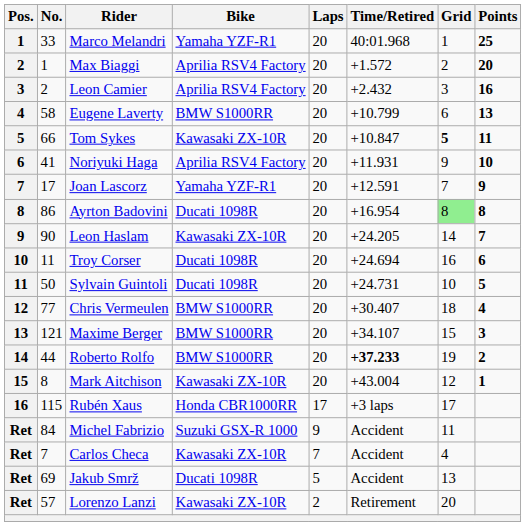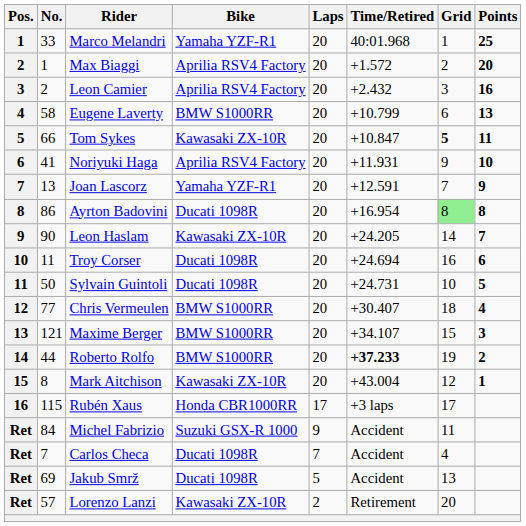 <table class="wikitable" style="font-size: 95%;">
 <tr>
 <th>Pos.</th>
 <th>No.</th>
 <th>Rider</th>
 <th>Bike</th>
 <th>Laps</th>
 <th>Time/Retired</th>
 <th>Grid</th>
 <th>Points</th>
 </tr>
 <tr>
 <th>1</th>
 <td>33</td>
 <td> <a href='#'>Marco Melandri</a></td>
 <td><a href='#'>Yamaha YZF-R1</a></td>
 <td>20</td>
 <td>40:01.968</td>
 <td>1</td>
 <td><strong>25</strong></td>
 </tr>
 <tr>
 <th>2</th>
 <td>1</td>
 <td> <a href='#'>Max Biaggi</a></td>
 <td><a href='#'>Aprilia RSV4 Factory</a></td>
 <td>20</td>
 <td>+1.572</td>
 <td>2</td>
 <td><strong>20</strong></td>
 </tr>
 <tr>
 <th>3</th>
 <td>2</td>
 <td> <a href='#'>Leon Camier</a></td>
 <td><a href='#'>Aprilia RSV4 Factory</a></td>
 <td>20</td>
 <td>+2.432</td>
 <td>3</td>
 <td><strong>16</strong></td>
 </tr>
 <tr>
 <th>4</th>
 <td>58</td>
 <td> <a href='#'>Eugene Laverty</a></td>
 <td><a href='#'>BMW S1000RR</a></td>
 <td>20</td>
 <td>+10.799</td>
 <td>6</td>
 <td><strong>13</strong></td>
 </tr>
 <tr>
 <th>5</th>
 <td>66</td>
 <td> <a href='#'>Tom Sykes</a></td>
 <td><a href='#'>Kawasaki ZX-10R</a></td>
 <td>20</td>
 <td>+10.847</td>
 <td><strong>5</strong></td>
 <td><strong>11</strong></td>
 </tr>
 <tr>
 <th>6</th>
 <td>41</td>
 <td> <a href='#'>Noriyuki Haga</a></td>
 <td><a href='#'>Aprilia RSV4 Factory</a></td>
 <td>20</td>
 <td>+11.931</td>
 <td>9</td>
 <td><strong>10</strong></td>
 </tr>
 <tr>
 <th>7</th>
-<td>17</td>
+<td>13</td>
 <td> <a href='#'>Joan Lascorz</a></td>
 <td><a href='#'>Yamaha YZF-R1</a></td>
 <td>20</td>
 <td>+12.591</td>
 <td>7</td>
 <td><strong>9</strong></td>
 </tr>
 <tr>
 <th>8</th>
 <td>86</td>
 <td> <a href='#'>Ayrton Badovini</a></td>
 <td><a href='#'>Ducati 1098R</a></td>
 <td>20</td>
 <td>+16.954</td>
 <td style="background: lightgreen;">8</td>
 <td><strong>8</strong></td>
 </tr>
 <tr>
 <th>9</th>
 <td>90</td>
 <td> <a href='#'>Leon Haslam</a></td>
 <td><a href='#'>Kawasaki ZX-10R</a></td>
 <td>20</td>
 <td>+24.205</td>
 <td>14</td>
 <td><strong>7</strong></td>
 </tr>
 <tr>
 <th>10</th>
 <td>11</td>
 <td> <a href='#'>Troy Corser</a></td>
 <td><a href='#'>Ducati 1098R</a></td>
 <td>20</td>
 <td>+24.694</td>
 <td>16</td>
 <td><strong>6</strong></td>
 </tr>
 <tr>
 <th>11</th>
 <td>50</td>
 <td> <a href='#'>Sylvain Guintoli</a></td>
 <td><a href='#'>Ducati 1098R</a></td>
 <td>20</td>
 <td>+24.731</td>
 <td>10</td>
 <td><strong>5</strong></td>
 </tr>
 <tr>
 <th>12</th>
 <td>77</td>
 <td> <a href='#'>Chris Vermeulen</a></td>
 <td><a href='#'>BMW S1000RR</a></td>
 <td>20</td>
 <td>+30.407</td>
 <td>18</td>
 <td><strong>4</strong></td>
 </tr>
 <tr>
 <th>13</th>
 <td>121</td>
 <td> <a href='#'>Maxime Berger</a></td>
 <td><a href='#'>BMW S1000RR</a></td>
 <td>20</td>
 <td>+34.107</td>
 <td>15</td>
 <td><strong>3</strong></td>
 </tr>
 <tr>
 <th>14</th>
 <td>44</td>
 <td> <a href='#'>Roberto Rolfo</a></td>
 <td><a href='#'>BMW S1000RR</a></td>
 <td>20</td>
 <td><strong>+37.233</strong></td>
 <td>19</td>
 <td><strong>2</strong></td>
 </tr>
 <tr>
 <th>15</th>
 <td>8</td>
 <td> <a href='#'>Mark Aitchison</a></td>
 <td><a href='#'>Kawasaki ZX-10R</a></td>
 <td>20</td>
 <td>+43.004</td>
 <td>12</td>
 <td><strong>1</strong></td>
 </tr>
 <tr>
 <th>16</th>
 <td>115</td>
 <td> <a href='#'>Rubén Xaus</a></td>
 <td><a href='#'>Honda CBR1000RR</a></td>
 <td>17</td>
 <td>+3 laps</td>
 <td>17</td>
 <td></td>
 </tr>
 <tr>
 <th>Ret</th>
 <td>84</td>
 <td> <a href='#'>Michel Fabrizio</a></td>
 <td><a href='#'>Suzuki GSX-R 1000</a></td>
 <td>9</td>
 <td>Accident</td>
 <td>11</td>
 <td></td>
 </tr>
 <tr>
 <th>Ret</th>
 <td>7</td>
 <td> <a href='#'>Carlos Checa</a></td>
-<td><a href='#'>Kawasaki ZX-10R</a></td>
+<td><a href='#'>Ducati 1098R</a></td>
 <td>7</td>
 <td>Accident</td>
 <td>4</td>
 <td></td>
 </tr>
 <tr>
 <th>Ret</th>
 <td>69</td>
 <td> <a href='#'>Jakub Smrž</a></td>
 <td><a href='#'>Ducati 1098R</a></td>
 <td>5</td>
 <td>Accident</td>
 <td>13</td>
 <td></td>
 </tr>
 <tr>
 <th>Ret</th>
 <td>57</td>
 <td> <a href='#'>Lorenzo Lanzi</a></td>
 <td><a href='#'>Kawasaki ZX-10R</a></td>
 <td>2</td>
 <td>Retirement</td>
 <td>20</td>
 <td></td>
 </tr>
 <tr>
 <th colspan=8></th>
 </tr>
 <tr>
 </tr>
 </table>
